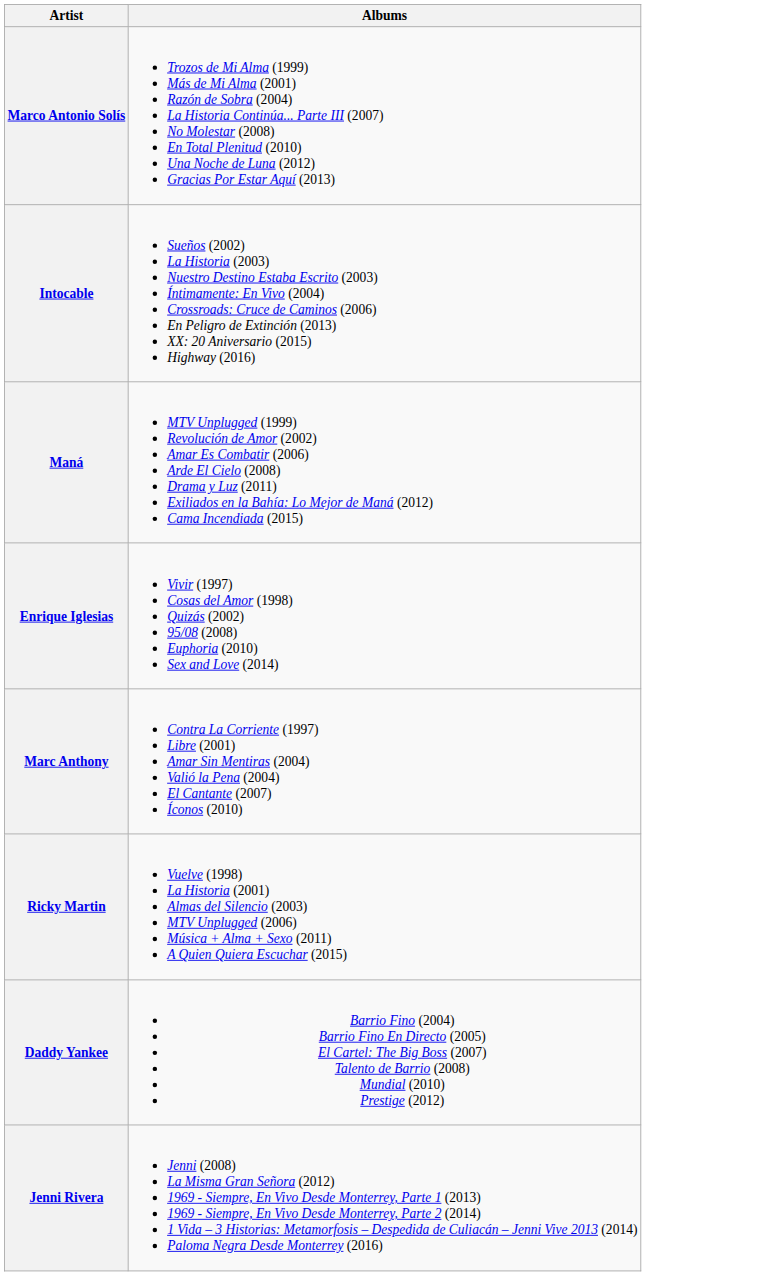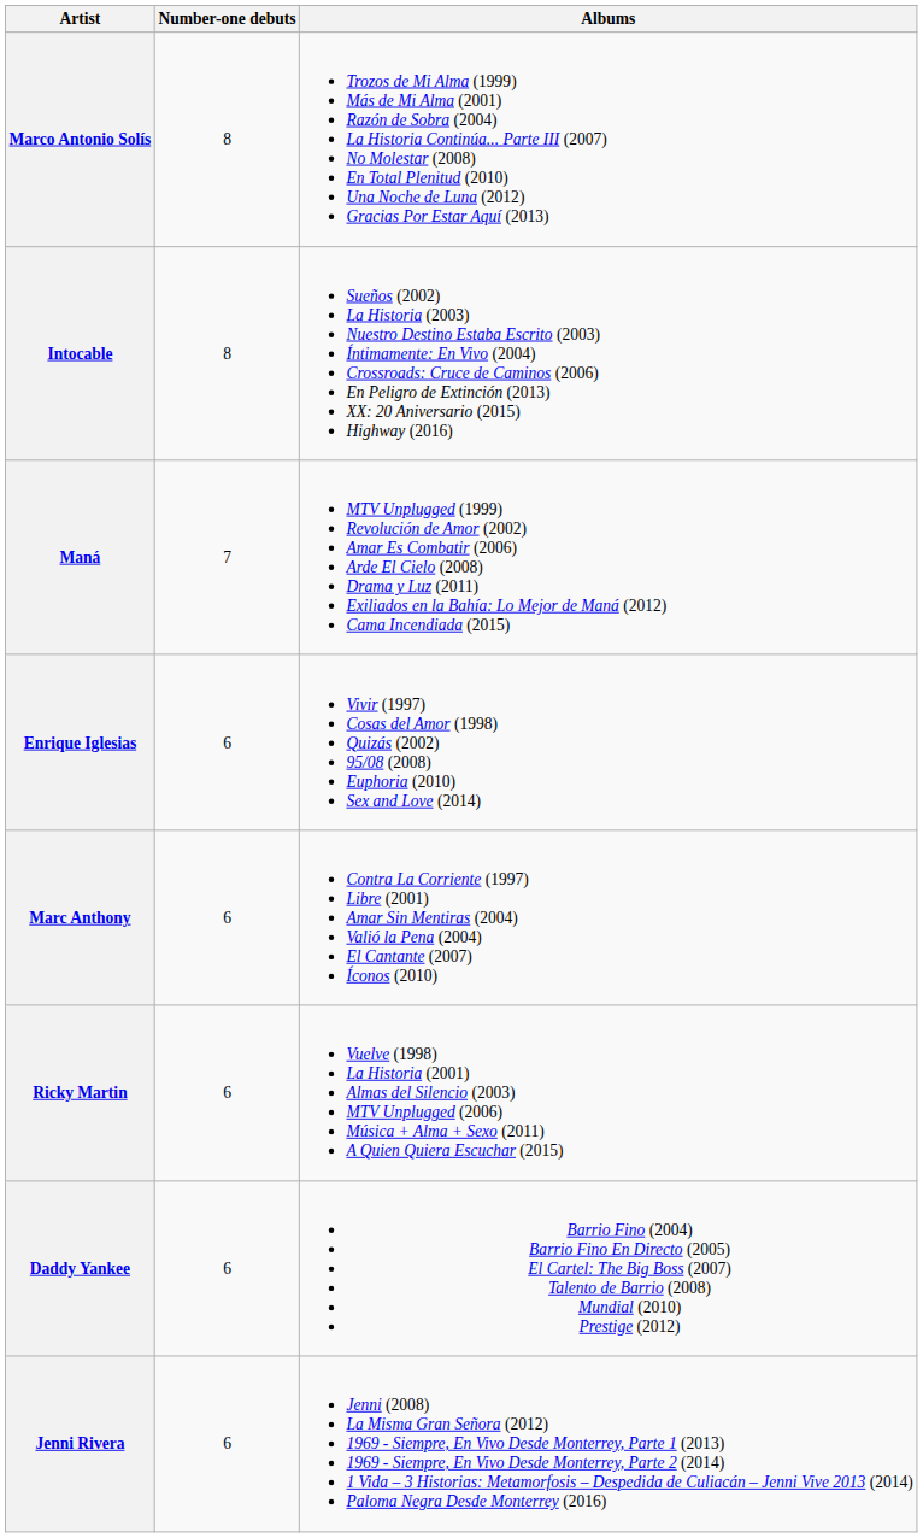 <table class="wikitable plainrowheaders" style="font-size: 0.95em">
 <tr>
 <th>Artist</th>
+<th>Number-one debuts</th>
 <th>Albums</th>
 </tr>
 <tr>
 <th scope="row"><a href='#'>Marco Antonio Solís</a></th>
+<td align="center">8</td>
 <td><br><ul><li><em><a href='#'>Trozos de Mi Alma</a></em> (1999)</li><li><em><a href='#'>Más de Mi Alma</a></em> (2001)</li><li><em><a href='#'>Razón de Sobra</a></em> (2004)</li><li><em><a href='#'>La Historia Continúa... Parte III</a></em> (2007)</li><li><em><a href='#'>No Molestar</a></em> (2008)</li><li><em><a href='#'>En Total Plenitud</a></em> (2010)</li><li><em><a href='#'>Una Noche de Luna</a></em> (2012)</li><li><em><a href='#'>Gracias Por Estar Aquí</a></em> (2013)</li></ul></td>
 </tr>
 <tr>
 <th scope="row"><a href='#'>Intocable</a></th>
+<td align="center">8</td>
 <td><br><ul><li><em><a href='#'>Sueños</a></em> (2002)</li><li><em><a href='#'>La Historia</a></em> (2003)</li><li><em><a href='#'>Nuestro Destino Estaba Escrito</a></em> (2003)</li><li><em><a href='#'>Íntimamente: En Vivo</a></em> (2004)</li><li><em><a href='#'>Crossroads: Cruce de Caminos</a></em> (2006)</li><li><em>En Peligro de Extinción</em> (2013)</li><li><em>XX: 20 Aniversario</em> (2015)</li><li><em>Highway</em> (2016)</li></ul></td>
 </tr>
 <tr>
 <th scope="row"><a href='#'>Maná</a></th>
+<td align="center">7</td>
 <td><br><ul><li><em><a href='#'>MTV Unplugged</a></em> (1999)</li><li><em><a href='#'>Revolución de Amor</a></em> (2002)</li><li><em><a href='#'>Amar Es Combatir</a></em> (2006)</li><li><em><a href='#'>Arde El Cielo</a></em> (2008)</li><li><em><a href='#'>Drama y Luz</a></em> (2011)</li><li><em><a href='#'>Exiliados en la Bahía: Lo Mejor de Maná</a></em> (2012)</li><li><em><a href='#'>Cama Incendiada</a></em> (2015)</li></ul></td>
 </tr>
 <tr>
 <th scope="row"><a href='#'>Enrique Iglesias</a></th>
+<td align="center">6</td>
 <td><br><ul><li><em><a href='#'>Vivir</a></em> (1997)</li><li><em><a href='#'>Cosas del Amor</a></em> (1998)</li><li><em><a href='#'>Quizás</a></em> (2002)</li><li><em><a href='#'>95/08</a></em> (2008)</li><li><em><a href='#'>Euphoria</a></em> (2010)</li><li><em><a href='#'>Sex and Love</a></em> (2014)</li></ul></td>
 </tr>
 <tr>
 <th scope="row"><a href='#'>Marc Anthony</a></th>
+<td align="center">6</td>
 <td><br><ul><li><em><a href='#'>Contra La Corriente</a></em> (1997)</li><li><em><a href='#'>Libre</a></em> (2001)</li><li><em><a href='#'>Amar Sin Mentiras</a></em> (2004)</li><li><em><a href='#'>Valió la Pena</a></em> (2004)</li><li><em><a href='#'>El Cantante</a></em> (2007)</li><li><em><a href='#'>Íconos</a></em> (2010)</li></ul></td>
 </tr>
 <tr>
 <th scope="row"><a href='#'>Ricky Martin</a></th>
+<td align="center">6</td>
 <td><br><ul><li><em><a href='#'>Vuelve</a></em> (1998)</li><li><em><a href='#'>La Historia</a></em> (2001)</li><li><em><a href='#'>Almas del Silencio</a></em> (2003)</li><li><em><a href='#'>MTV Unplugged</a></em> (2006)</li><li><em><a href='#'>Música + Alma + Sexo</a></em> (2011)</li><li><em><a href='#'>A Quien Quiera Escuchar</a></em> (2015)</li></ul></td>
 </tr>
 <tr>
 <th scope="row"><a href='#'>Daddy Yankee</a></th>
+<td align="center">6</td>
 <td align="center"><br><ul><li><em><a href='#'>Barrio Fino</a></em> (2004)</li><li><em><a href='#'>Barrio Fino En Directo</a></em> (2005)</li><li><em><a href='#'>El Cartel: The Big Boss</a></em> (2007)</li><li><em><a href='#'>Talento de Barrio</a></em> (2008)</li><li><em><a href='#'>Mundial</a></em> (2010)</li><li><em><a href='#'>Prestige</a></em> (2012)</li></ul></td>
 </tr>
 <tr>
 <th scope="row"><a href='#'>Jenni Rivera</a></th>
+<td align="center">6</td>
 <td><br><ul><li><em><a href='#'>Jenni</a></em> (2008)</li><li><em><a href='#'>La Misma Gran Señora</a></em> (2012)</li><li><em><a href='#'>1969 - Siempre, En Vivo Desde Monterrey, Parte 1</a></em> (2013)</li><li><em><a href='#'>1969 - Siempre, En Vivo Desde Monterrey, Parte 2</a></em> (2014)</li><li><em><a href='#'>1 Vida – 3 Historias: Metamorfosis – Despedida de Culiacán – Jenni Vive 2013</a></em> (2014)</li><li><em><a href='#'>Paloma Negra Desde Monterrey</a></em> (2016)</li></ul></td>
 </tr>
 </table>
